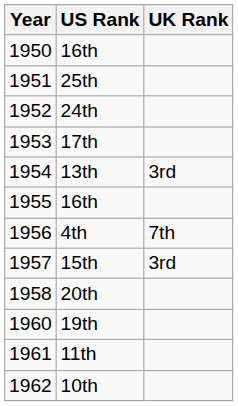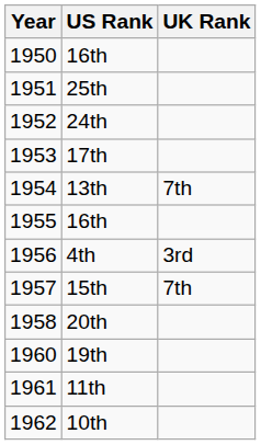 <table class="wikitable sortable">
 <tr>
 <th>Year</th>
 <th>US Rank</th>
 <th>UK Rank</th>
 </tr>
 <tr>
 <td>1950</td>
 <td>16th</td>
 <td></td>
 </tr>
 <tr>
 <td>1951</td>
 <td>25th</td>
 <td></td>
 </tr>
 <tr>
 <td>1952</td>
 <td>24th</td>
 <td></td>
 </tr>
 <tr>
 <td>1953</td>
 <td>17th</td>
 <td></td>
 </tr>
 <tr>
 <td>1954</td>
 <td>13th</td>
-<td>3rd</td>
+<td>7th</td>
 </tr>
 <tr>
 <td>1955</td>
 <td>16th</td>
 <td></td>
 </tr>
 <tr>
 <td>1956</td>
 <td>4th</td>
-<td>7th</td>
+<td>3rd</td>
 </tr>
 <tr>
 <td>1957</td>
 <td>15th</td>
-<td>3rd</td>
+<td>7th</td>
 </tr>
 <tr>
 <td>1958</td>
 <td>20th</td>
 <td></td>
 </tr>
 <tr>
 <td>1960</td>
 <td>19th</td>
 <td></td>
 </tr>
 <tr>
 <td>1961</td>
 <td>11th</td>
 <td></td>
 </tr>
 <tr>
 <td>1962</td>
 <td>10th</td>
 <td></td>
 </tr>
 </table>
